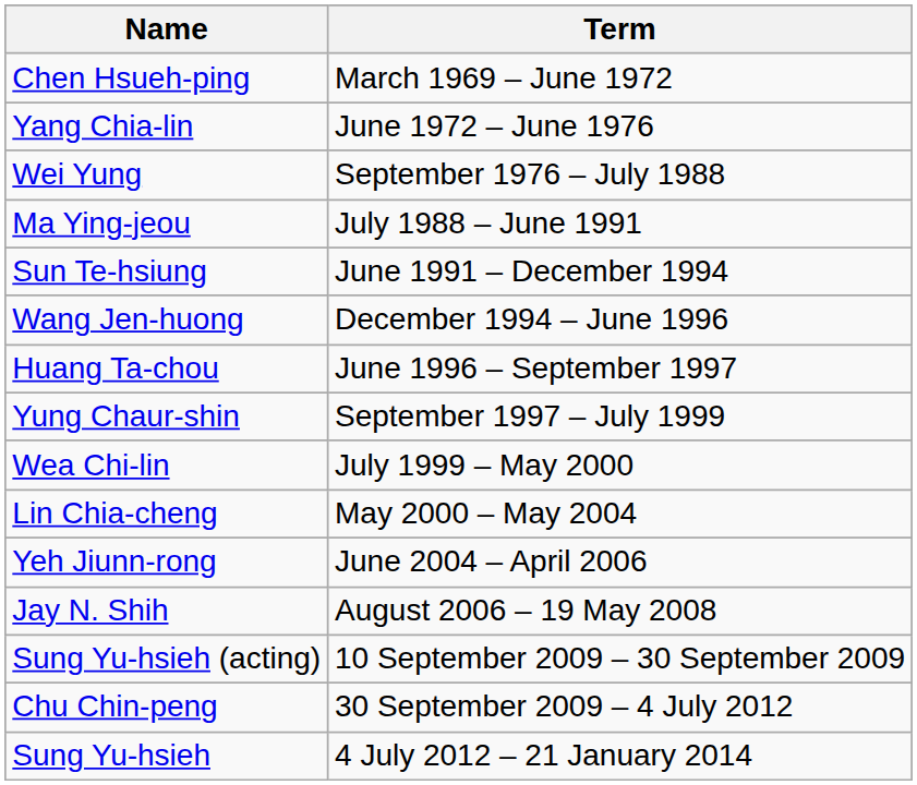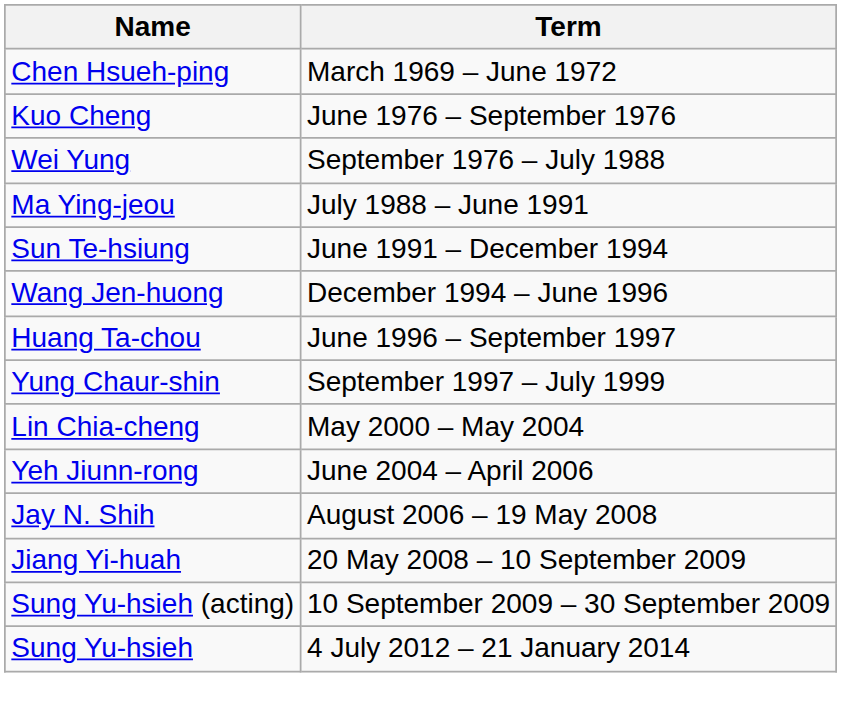 <table class="wikitable sortable">
 <tr>
 <th>Name</th>
 <th>Term</th>
 </tr>
 <tr>
 <td><a href='#'>Chen Hsueh-ping</a></td>
 <td>March 1969 – June 1972</td>
 </tr>
 <tr>
-<td><a href='#'>Yang Chia-lin</a></td>
-<td>June 1972 – June 1976</td>
+<td><a href='#'>Kuo Cheng</a></td>
+<td>June 1976 – September 1976</td>
 </tr>
 <tr>
 <td><a href='#'>Wei Yung</a></td>
 <td>September 1976 – July 1988</td>
 </tr>
 <tr>
 <td><a href='#'>Ma Ying-jeou</a></td>
 <td>July 1988 – June 1991</td>
 </tr>
 <tr>
 <td><a href='#'>Sun Te-hsiung</a></td>
 <td>June 1991 – December 1994</td>
 </tr>
 <tr>
 <td><a href='#'>Wang Jen-huong</a></td>
 <td>December 1994 – June 1996</td>
 </tr>
 <tr>
 <td><a href='#'>Huang Ta-chou</a></td>
 <td>June 1996 – September 1997</td>
 </tr>
 <tr>
 <td><a href='#'>Yung Chaur-shin</a></td>
 <td>September 1997 – July 1999</td>
 </tr>
 <tr>
-<td><a href='#'>Wea Chi-lin</a></td>
-<td>July 1999 – May 2000</td>
-</tr>
-<tr>
 <td><a href='#'>Lin Chia-cheng</a></td>
 <td>May 2000 – May 2004</td>
 </tr>
 <tr>
 <td><a href='#'>Yeh Jiunn-rong</a></td>
 <td>June 2004 – April 2006</td>
 </tr>
 <tr>
 <td><a href='#'>Jay N. Shih</a></td>
 <td>August 2006 – 19 May 2008</td>
 </tr>
 <tr>
+<td><a href='#'>Jiang Yi-huah</a></td>
+<td>20 May 2008 – 10 September 2009</td>
+</tr>
+<tr>
 <td><a href='#'>Sung Yu-hsieh</a> (acting)</td>
 <td>10 September 2009 – 30 September 2009</td>
-</tr>
-<tr>
-<td><a href='#'>Chu Chin-peng</a></td>
-<td>30 September 2009 – 4 July 2012</td>
 </tr>
 <tr>
 <td><a href='#'>Sung Yu-hsieh</a></td>
 <td>4 July 2012 – 21 January 2014</td>
 </tr>
 </table>
